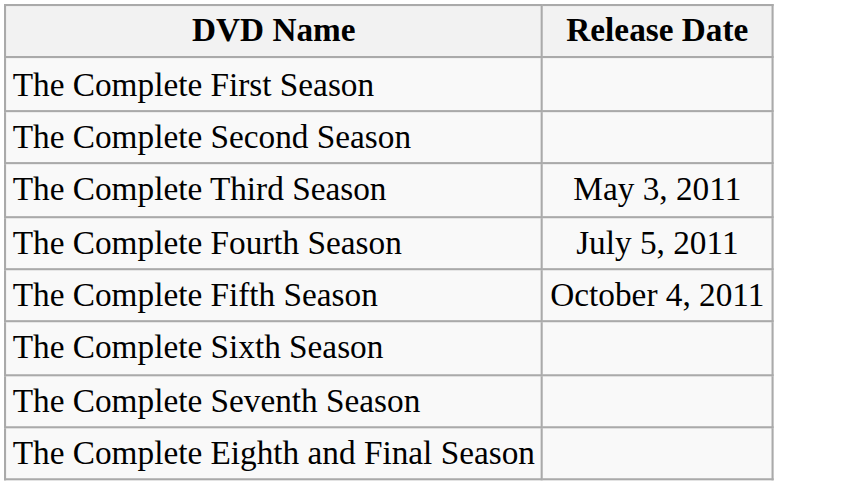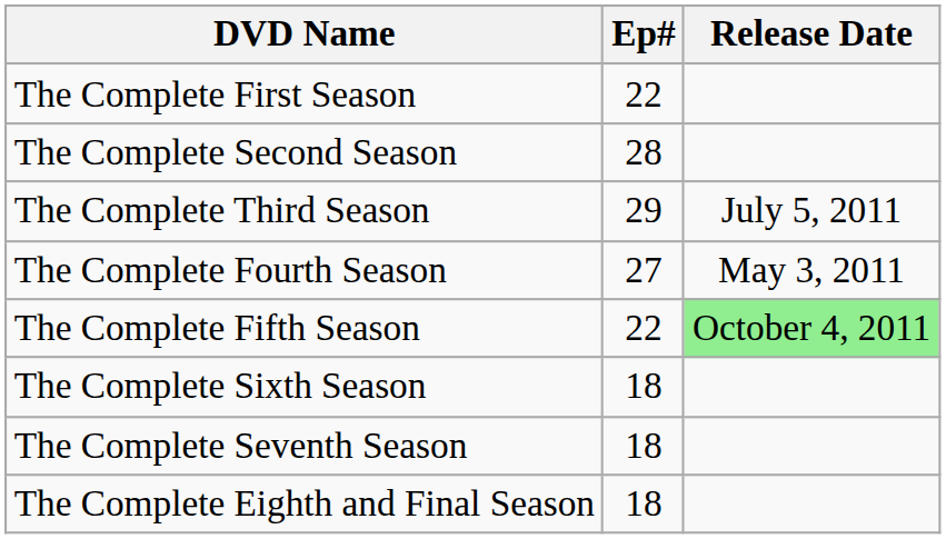 <table class="wikitable">
 <tr>
 <th>DVD Name</th>
+<th>Ep#</th>
 <th>Release Date</th>
 </tr>
 <tr>
 <td>The Complete First Season</td>
+<td style="text-align:center;">22</td>
 <td style="text-align:center;"></td>
 </tr>
 <tr>
 <td>The Complete Second Season</td>
+<td style="text-align:center;">28</td>
 <td style="text-align:center;"></td>
 </tr>
 <tr>
 <td>The Complete Third Season</td>
+<td style="text-align:center;">29</td>
+<td style="text-align:center;">July 5, 2011</td>
+</tr>
+<tr>
+<td>The Complete Fourth Season</td>
+<td style="text-align:center;">27</td>
 <td style="text-align:center;">May 3, 2011</td>
 </tr>
 <tr>
-<td>The Complete Fourth Season</td>
-<td style="text-align:center;">July 5, 2011</td>
-</tr>
-<tr>
 <td>The Complete Fifth Season</td>
-<td style="text-align:center;">October 4, 2011</td>
+<td style="text-align:center;">22</td>
+<td style="background: lightgreen; text-align:center;">October 4, 2011</td>
 </tr>
 <tr>
 <td>The Complete Sixth Season</td>
+<td style="text-align:center;">18</td>
 <td style="text-align:center;"></td>
 </tr>
 <tr>
 <td>The Complete Seventh Season</td>
+<td style="text-align:center;">18</td>
 <td style="text-align:center;"></td>
 </tr>
 <tr>
 <td>The Complete Eighth and Final Season</td>
+<td style="text-align:center;">18</td>
 <td style="text-align:center;"></td>
 </tr>
 </table>
